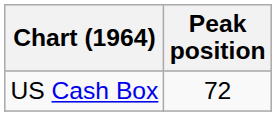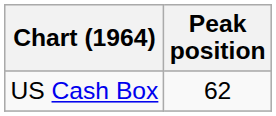 <table class="wikitable">
 <tr>
 <th>Chart (1964)</th>
 <th>Peak<br>position</th>
 </tr>
 <tr>
 <td>US <a href='#'>Cash Box</a></td>
-<td align="center">72</td>
+<td align="center">62</td>
 </tr>
 </table>
